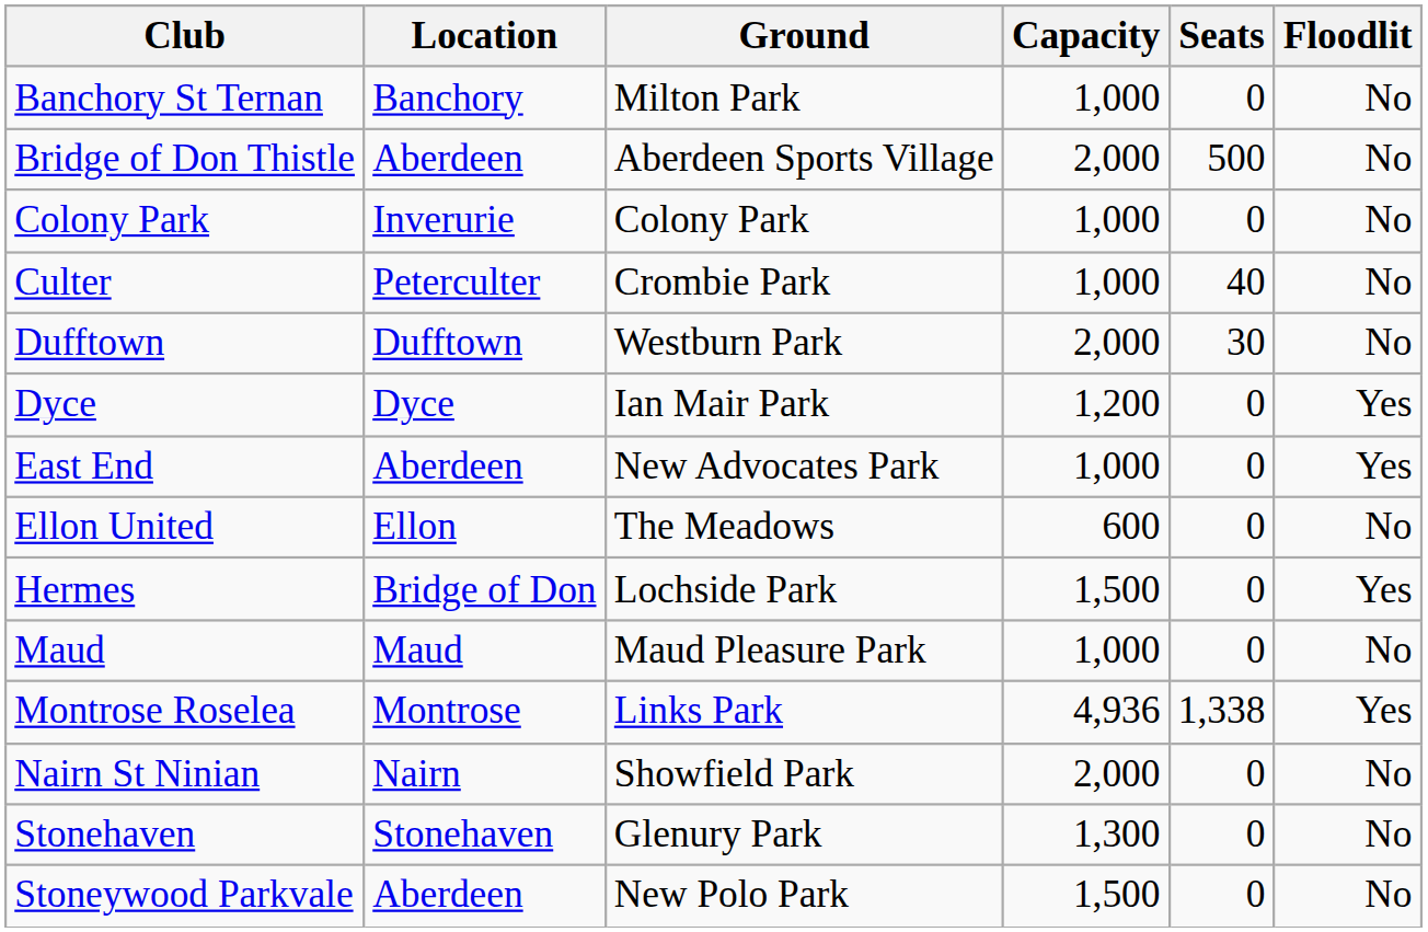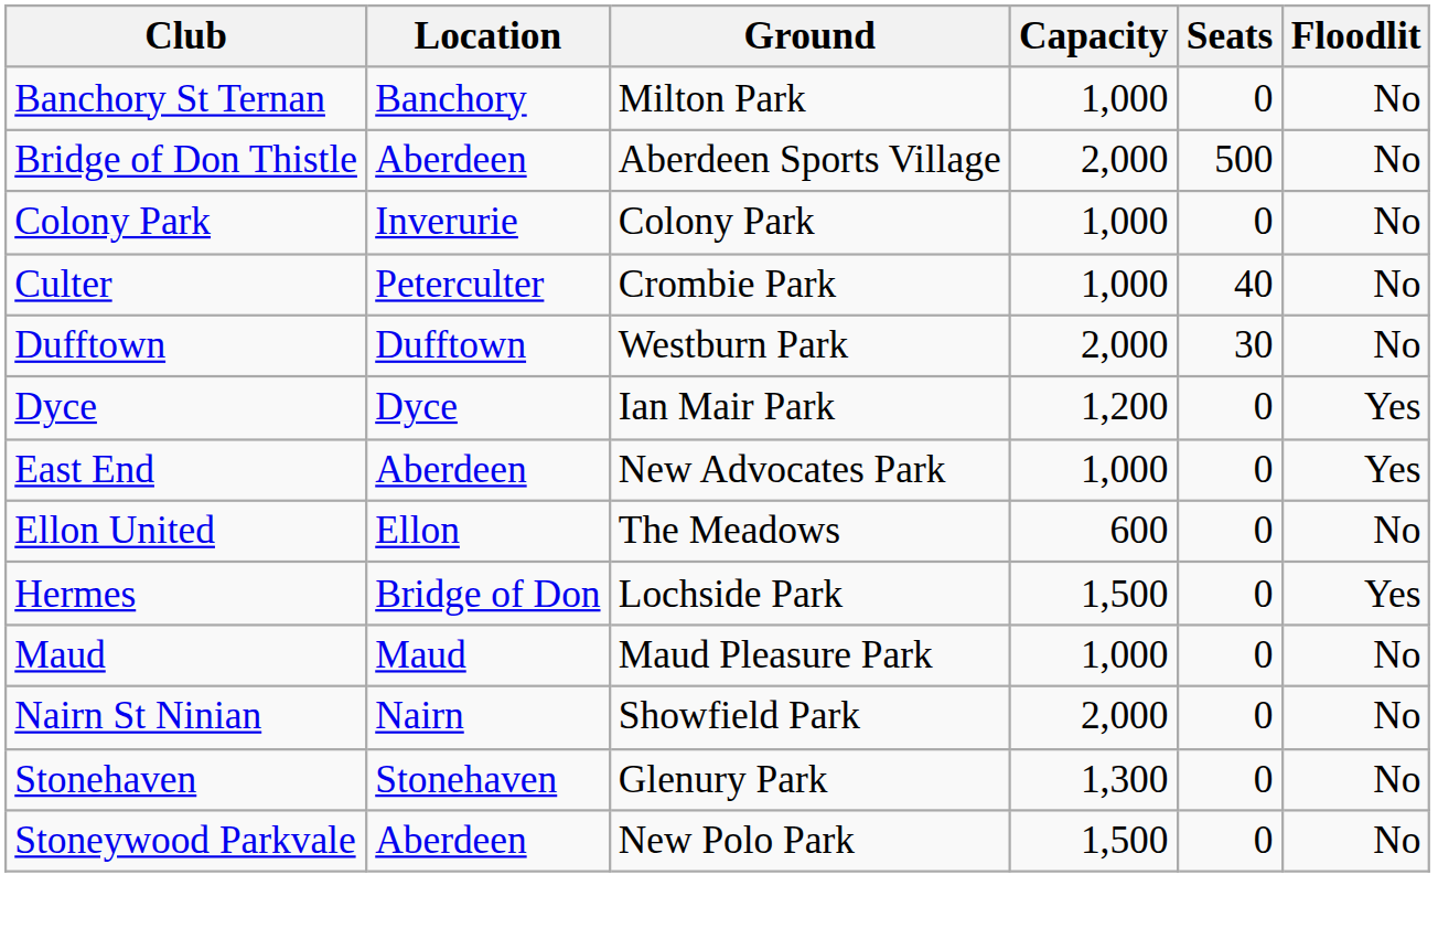 <table class="wikitable sortable">
 <tr>
 <th>Club</th>
 <th>Location</th>
 <th>Ground</th>
 <th data-sort-type="number">Capacity</th>
 <th data-sort-type="number">Seats</th>
 <th>Floodlit</th>
 </tr>
 <tr>
 <td><a href='#'>Banchory St Ternan</a></td>
 <td><a href='#'>Banchory</a></td>
 <td>Milton Park</td>
 <td align=right>1,000</td>
 <td align=right>0</td>
 <td align=right>No</td>
 </tr>
 <tr>
 <td><a href='#'>Bridge of Don Thistle</a></td>
 <td><a href='#'>Aberdeen</a></td>
 <td>Aberdeen Sports Village</td>
 <td align=right>2,000</td>
 <td align=right>500</td>
 <td align=right>No</td>
 </tr>
 <tr>
 <td><a href='#'>Colony Park</a></td>
 <td><a href='#'>Inverurie</a></td>
 <td>Colony Park</td>
 <td align=right>1,000</td>
 <td align=right>0</td>
 <td align=right>No</td>
 </tr>
 <tr>
 <td><a href='#'>Culter</a></td>
 <td><a href='#'>Peterculter</a></td>
 <td>Crombie Park</td>
 <td align=right>1,000</td>
 <td align=right>40</td>
 <td align=right>No</td>
 </tr>
 <tr>
 <td><a href='#'>Dufftown</a></td>
 <td><a href='#'>Dufftown</a></td>
 <td>Westburn Park</td>
 <td align=right>2,000</td>
 <td align=right>30</td>
 <td align=right>No</td>
 </tr>
 <tr>
 <td><a href='#'>Dyce</a></td>
 <td><a href='#'>Dyce</a></td>
 <td>Ian Mair Park</td>
 <td align=right>1,200</td>
 <td align=right>0</td>
 <td align=right>Yes</td>
 </tr>
 <tr>
 <td><a href='#'>East End</a></td>
 <td><a href='#'>Aberdeen</a></td>
 <td>New Advocates Park</td>
 <td align=right>1,000</td>
 <td align=right>0</td>
 <td align=right>Yes</td>
 </tr>
 <tr>
 <td><a href='#'>Ellon United</a></td>
 <td><a href='#'>Ellon</a></td>
 <td>The Meadows</td>
 <td align=right>600</td>
 <td align=right>0</td>
 <td align=right>No</td>
 </tr>
 <tr>
 <td><a href='#'>Hermes</a></td>
 <td><a href='#'>Bridge of Don</a></td>
 <td>Lochside Park</td>
 <td align=right>1,500</td>
 <td align=right>0</td>
 <td align=right>Yes</td>
 </tr>
 <tr>
 <td><a href='#'>Maud</a></td>
 <td><a href='#'>Maud</a></td>
 <td>Maud Pleasure Park</td>
 <td align=right>1,000</td>
 <td align=right>0</td>
 <td align=right>No</td>
 </tr>
 <tr>
-<td><a href='#'>Montrose Roselea</a></td>
-<td><a href='#'>Montrose</a></td>
-<td><a href='#'>Links Park</a></td>
-<td align=right>4,936</td>
-<td align=right>1,338</td>
-<td align=right>Yes</td>
-</tr>
-<tr>
 <td><a href='#'>Nairn St Ninian</a></td>
 <td><a href='#'>Nairn</a></td>
 <td>Showfield Park</td>
 <td align=right>2,000</td>
 <td align=right>0</td>
 <td align=right>No</td>
 </tr>
 <tr>
 <td><a href='#'>Stonehaven</a></td>
 <td><a href='#'>Stonehaven</a></td>
 <td>Glenury Park</td>
 <td align=right>1,300</td>
 <td align=right>0</td>
 <td align=right>No</td>
 </tr>
 <tr>
 <td><a href='#'>Stoneywood Parkvale</a></td>
 <td><a href='#'>Aberdeen</a></td>
 <td>New Polo Park</td>
 <td align=right>1,500</td>
 <td align=right>0</td>
 <td align=right>No</td>
 </tr>
 </table>
